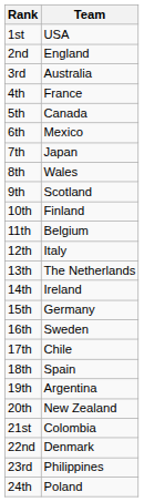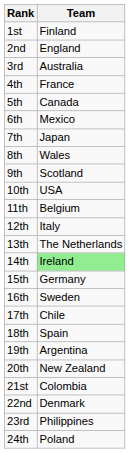 <table class="wikitable sortable">
 <tr>
 <th>Rank</th>
 <th>Team</th>
 </tr>
 <tr>
 <td>1st</td>
-<td>USA</td>
+<td>Finland</td>
 </tr>
 <tr>
 <td>2nd</td>
 <td>England</td>
 </tr>
 <tr>
 <td>3rd</td>
 <td>Australia</td>
 </tr>
 <tr>
 <td>4th</td>
 <td>France</td>
 </tr>
 <tr>
 <td>5th</td>
 <td>Canada</td>
 </tr>
 <tr>
 <td>6th</td>
 <td>Mexico</td>
 </tr>
 <tr>
 <td>7th</td>
 <td>Japan</td>
 </tr>
 <tr>
 <td>8th</td>
 <td>Wales</td>
 </tr>
 <tr>
 <td>9th</td>
 <td>Scotland</td>
 </tr>
 <tr>
 <td>10th</td>
-<td>Finland</td>
+<td>USA</td>
 </tr>
 <tr>
 <td>11th</td>
 <td>Belgium</td>
 </tr>
 <tr>
 <td>12th</td>
 <td>Italy</td>
 </tr>
 <tr>
 <td>13th</td>
 <td>The Netherlands</td>
 </tr>
 <tr>
 <td>14th</td>
-<td>Ireland</td>
+<td style="background: lightgreen;">Ireland</td>
 </tr>
 <tr>
 <td>15th</td>
 <td>Germany</td>
 </tr>
 <tr>
 <td>16th</td>
 <td>Sweden</td>
 </tr>
 <tr>
 <td>17th</td>
 <td>Chile</td>
 </tr>
 <tr>
 <td>18th</td>
 <td>Spain</td>
 </tr>
 <tr>
 <td>19th</td>
 <td>Argentina</td>
 </tr>
 <tr>
 <td>20th</td>
 <td>New Zealand</td>
 </tr>
 <tr>
 <td>21st</td>
 <td>Colombia</td>
 </tr>
 <tr>
 <td>22nd</td>
 <td>Denmark</td>
 </tr>
 <tr>
 <td>23rd</td>
 <td>Philippines</td>
 </tr>
 <tr>
 <td>24th</td>
 <td>Poland</td>
 </tr>
 </table>
